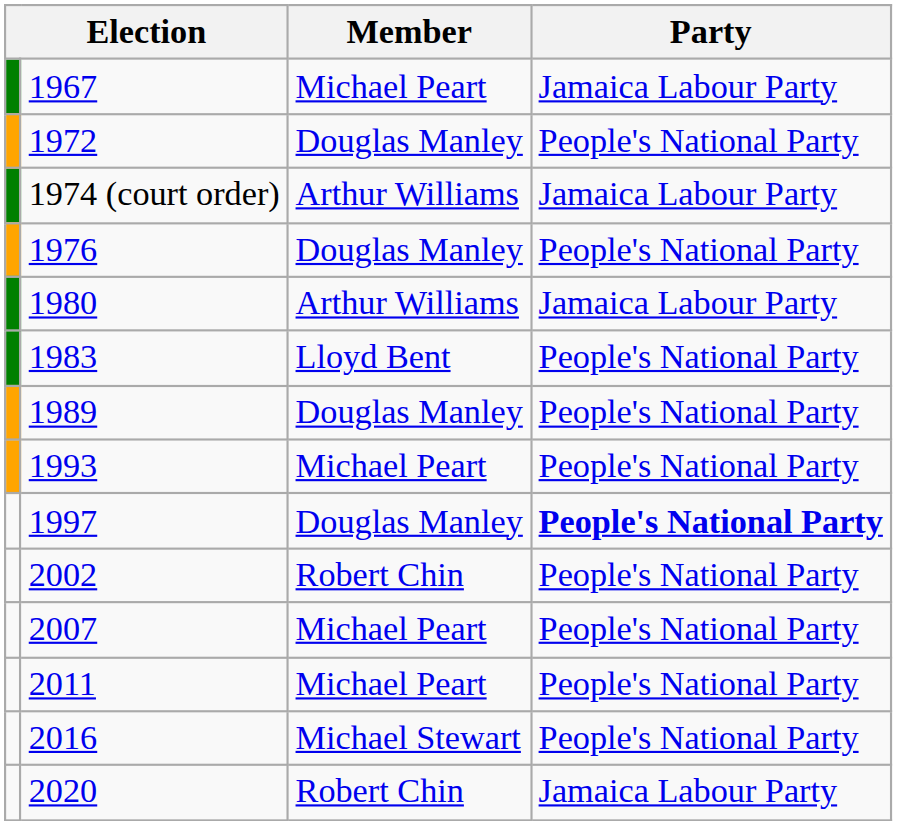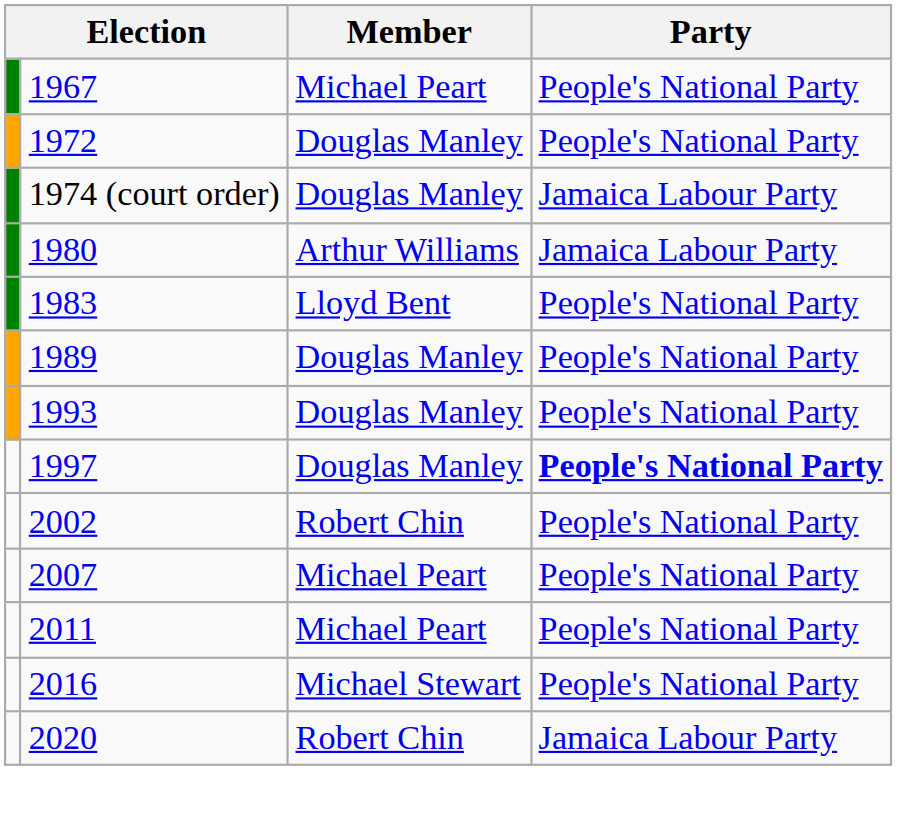 <table class="wikitable">
 <tr>
 <th colspan="2">Election</th>
 <th>Member</th>
 <th>Party</th>
 </tr>
 <tr>
 <td style="background-color: green"></td>
 <td><a href='#'>1967</a></td>
 <td><a href='#'>Michael Peart</a></td>
-<td><a href='#'>Jamaica Labour Party</a></td>
+<td><a href='#'>People's National Party</a></td>
 </tr>
 <tr>
 <td style="background-color: orange"></td>
 <td><a href='#'>1972</a></td>
 <td><a href='#'>Douglas Manley</a></td>
 <td><a href='#'>People's National Party</a></td>
 </tr>
 <tr>
 <td style="background-color: green"></td>
 <td>1974 (court order)</td>
-<td><a href='#'>Arthur Williams</a></td>
+<td><a href='#'>Douglas Manley</a></td>
 <td><a href='#'>Jamaica Labour Party</a></td>
-</tr>
-<tr>
-<td style="background-color: orange"></td>
-<td><a href='#'>1976</a></td>
-<td><a href='#'>Douglas Manley</a></td>
-<td><a href='#'>People's National Party</a></td>
 </tr>
 <tr>
 <td style="background-color: green"></td>
 <td><a href='#'>1980</a></td>
 <td><a href='#'>Arthur Williams</a></td>
 <td><a href='#'>Jamaica Labour Party</a></td>
 </tr>
 <tr>
 <td style="background-color: green"></td>
 <td><a href='#'>1983</a></td>
 <td><a href='#'>Lloyd Bent</a></td>
 <td><a href='#'>People's National Party</a></td>
 </tr>
 <tr>
 <td style="background-color: orange"></td>
 <td><a href='#'>1989</a></td>
 <td><a href='#'>Douglas Manley</a></td>
 <td><a href='#'>People's National Party</a></td>
 </tr>
 <tr>
 <td style="background-color: orange"></td>
 <td><a href='#'>1993</a></td>
-<td><a href='#'>Michael Peart</a></td>
+<td><a href='#'>Douglas Manley</a></td>
 <td><a href='#'>People's National Party</a></td>
 </tr>
 <tr>
 <td></td>
 <td><a href='#'>1997</a></td>
 <td><a href='#'>Douglas Manley</a></td>
 <td><strong><a href='#'>People's National Party</a></strong></td>
 </tr>
 <tr>
 <td></td>
 <td><a href='#'>2002</a></td>
 <td><a href='#'>Robert Chin</a></td>
 <td><a href='#'>People's National Party</a></td>
 </tr>
 <tr>
 <td></td>
 <td><a href='#'>2007</a></td>
 <td><a href='#'>Michael Peart</a></td>
 <td><a href='#'>People's National Party</a></td>
 </tr>
 <tr>
 <td></td>
 <td><a href='#'>2011</a></td>
 <td><a href='#'>Michael Peart</a></td>
 <td><a href='#'>People's National Party</a></td>
 </tr>
 <tr>
 <td></td>
 <td><a href='#'>2016</a></td>
 <td><a href='#'>Michael Stewart</a></td>
 <td><a href='#'>People's National Party</a></td>
 </tr>
 <tr>
 <td></td>
 <td><a href='#'>2020</a></td>
 <td><a href='#'>Robert Chin</a></td>
 <td><a href='#'>Jamaica Labour Party</a></td>
 </tr>
 </table>
